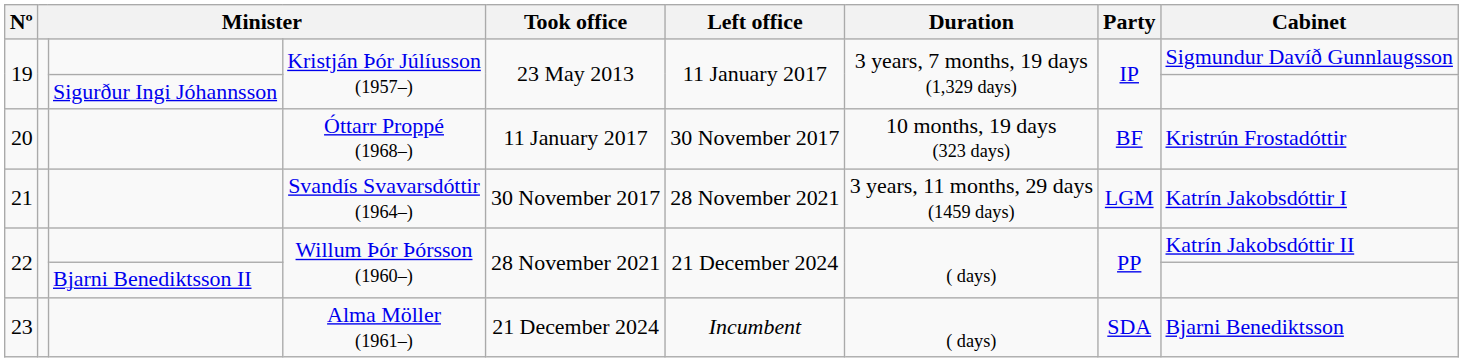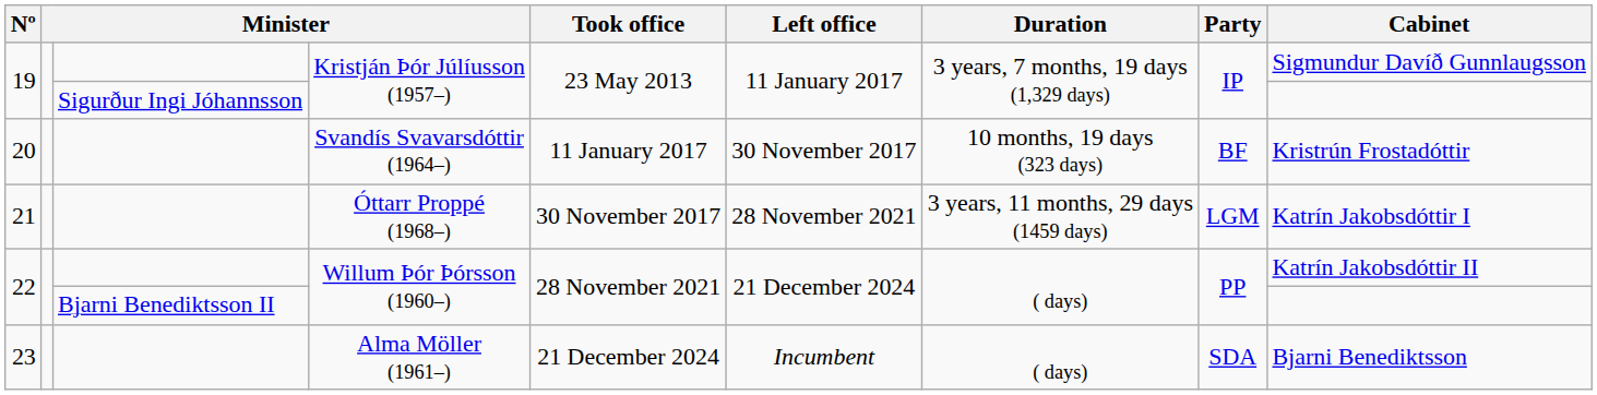 <table class="wikitable" style="text-align: center;">
 <tr>
 <th>Nº</th>
 <th colspan="3">Minister</th>
 <th>Took office</th>
 <th>Left office</th>
 <th>Duration</th>
 <th>Party</th>
 <th>Cabinet</th>
 </tr>
 <tr>
 <td rowspan="2" style="text-align: right;">19</td>
 <td rowspan="2"></td>
 <td></td>
 <td rowspan="2"><a href='#'>Kristján Þór Júlíusson</a><br><small>(1957–)</small></td>
 <td rowspan="2">23 May 2013</td>
 <td rowspan="2">11 January 2017</td>
 <td rowspan="2">3 years, 7 months, 19 days<br><small>(1,329 days)</small></td>
 <td rowspan="2"><a href='#'>IP</a></td>
 <td style="text-align: left;"><a href='#'>Sigmundur Davíð Gunnlaugsson</a></td>
 </tr>
 <tr>
 <td style="text-align: left;"><a href='#'>Sigurður Ingi Jóhannsson</a></td>
 </tr>
 <tr>
 <td style="text-align: right;">20</td>
 <td></td>
 <td></td>
-<td><a href='#'>Óttarr Proppé</a><br><small>(1968–)</small></td>
+<td><a href='#'>Svandís Svavarsdóttir</a><br><small>(1964–)</small></td>
 <td>11 January 2017</td>
 <td>30 November 2017</td>
 <td>10 months, 19 days<br><small>(323 days)</small></td>
 <td><a href='#'>BF</a></td>
 <td style="text-align: left;"><a href='#'>Kristrún Frostadóttir</a></td>
 </tr>
 <tr>
 <td style="text-align: right;">21</td>
 <td></td>
 <td></td>
-<td><a href='#'>Svandís Svavarsdóttir</a><br><small>(1964–)</small></td>
+<td><a href='#'>Óttarr Proppé</a><br><small>(1968–)</small></td>
 <td>30 November 2017</td>
 <td>28 November 2021</td>
 <td>3 years, 11 months, 29 days<br><small>(1459 days)</small></td>
 <td><a href='#'>LGM</a></td>
 <td style="text-align: left;"><a href='#'>Katrín Jakobsdóttir I</a></td>
 </tr>
 <tr>
 <td rowspan="2" style="text-align: right;">22</td>
 <td rowspan="2"></td>
 <td></td>
 <td rowspan="2"><a href='#'>Willum Þór Þórsson</a><br><small>(1960–)</small></td>
 <td rowspan="2">28 November 2021</td>
 <td rowspan="2">21 December 2024</td>
 <td rowspan="2"><br><small>( days)</small></td>
 <td rowspan="2"><a href='#'>PP</a></td>
 <td style="text-align: left;"><a href='#'>Katrín Jakobsdóttir II</a></td>
 </tr>
 <tr>
 <td style="text-align: left;"><a href='#'>Bjarni Benediktsson II</a></td>
 </tr>
 <tr>
 <td style="text-align: right;">23</td>
 <td></td>
 <td></td>
 <td><a href='#'>Alma Möller</a><br><small>(1961–)</small></td>
 <td>21 December 2024</td>
 <td><em>Incumbent</em></td>
 <td><br><small>( days)</small></td>
 <td><a href='#'>SDA</a></td>
 <td style="text-align: left;"><a href='#'>Bjarni Benediktsson</a></td>
 </tr>
 </table>
